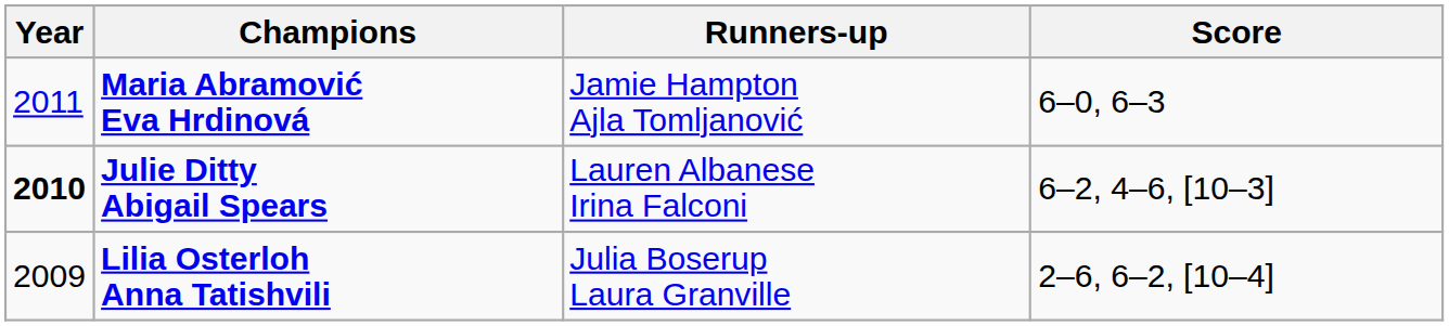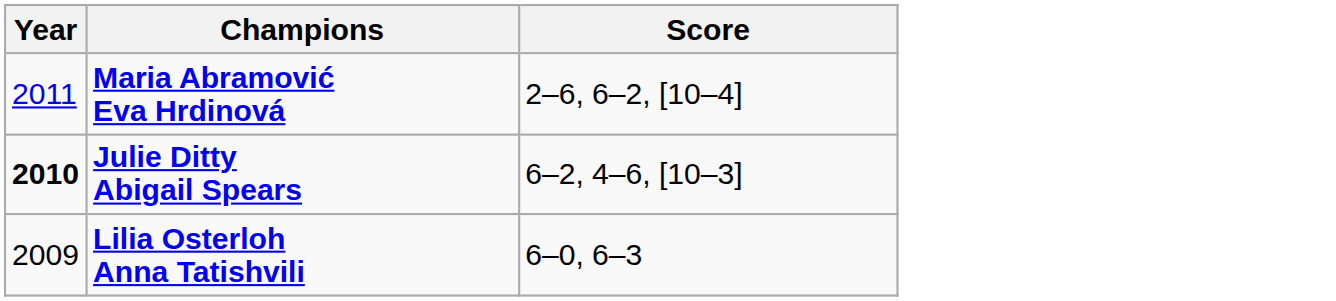 <table class="wikitable" style="font-size:90%">
 <tr>
 <th>Year</th>
 <th width="200">Champions</th>
-<th width="200">Runners-up</th>
 <th width="175">Score</th>
 </tr>
 <tr>
 <td><a href='#'>2011</a></td>
 <td> <strong><a href='#'>Maria Abramović</a></strong> <br>  <strong><a href='#'>Eva Hrdinová</a></strong></td>
-<td> <a href='#'>Jamie Hampton</a> <br>  <a href='#'>Ajla Tomljanović</a></td>
-<td>6–0, 6–3</td>
+<td>2–6, 6–2, [10–4]</td>
 </tr>
 <tr>
 <td><strong>2010</strong></td>
 <td> <strong><a href='#'>Julie Ditty</a></strong> <br>  <strong><a href='#'>Abigail Spears</a></strong></td>
-<td> <a href='#'>Lauren Albanese</a> <br>  <a href='#'>Irina Falconi</a></td>
 <td>6–2, 4–6, [10–3]</td>
 </tr>
 <tr>
 <td>2009</td>
 <td> <strong><a href='#'>Lilia Osterloh</a></strong> <br>  <strong><a href='#'>Anna Tatishvili</a></strong></td>
-<td> <a href='#'>Julia Boserup</a> <br>  <a href='#'>Laura Granville</a></td>
-<td>2–6, 6–2, [10–4]</td>
+<td>6–0, 6–3</td>
 </tr>
 </table>
